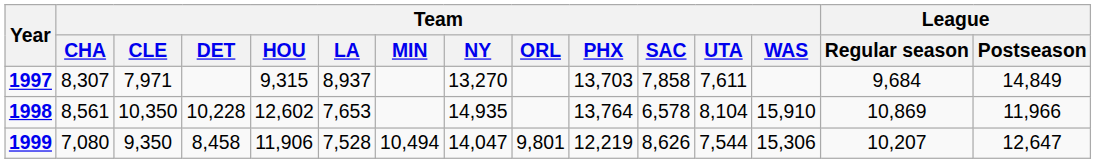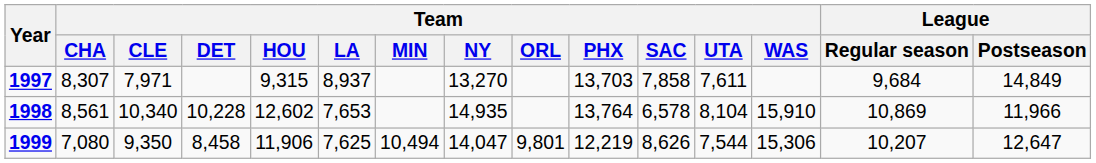 <table class="wikitable" style="text-align:center; margin-left:auto; margin-right:auto">
 <tr>
 <th rowspan="2">Year</th>
 <th colspan="12">Team</th>
 <th colspan="2">League</th>
 </tr>
 <tr>
 <th><a href='#'>CHA</a></th>
 <th><a href='#'>CLE</a></th>
 <th><a href='#'>DET</a></th>
 <th><a href='#'>HOU</a></th>
 <th><a href='#'>LA</a></th>
 <th><a href='#'>MIN</a></th>
 <th><a href='#'>NY</a></th>
 <th><a href='#'>ORL</a></th>
 <th><a href='#'>PHX</a></th>
 <th><a href='#'>SAC</a></th>
 <th><a href='#'>UTA</a></th>
 <th><a href='#'>WAS</a></th>
 <th>Regular season</th>
 <th>Postseason</th>
 </tr>
 <tr>
 <td><strong><a href='#'>1997</a></strong></td>
 <td>8,307</td>
 <td>7,971</td>
 <td></td>
 <td>9,315</td>
 <td>8,937</td>
 <td></td>
 <td>13,270</td>
 <td></td>
 <td>13,703</td>
 <td>7,858</td>
 <td>7,611</td>
 <td></td>
 <td>9,684</td>
 <td>14,849</td>
 </tr>
 <tr>
 <td><strong><a href='#'>1998</a></strong></td>
 <td>8,561</td>
-<td>10,350</td>
+<td>10,340</td>
 <td>10,228</td>
 <td>12,602</td>
 <td>7,653</td>
 <td></td>
 <td>14,935</td>
 <td></td>
 <td>13,764</td>
 <td>6,578</td>
 <td>8,104</td>
 <td>15,910</td>
 <td>10,869</td>
 <td>11,966</td>
 </tr>
 <tr>
 <td><strong><a href='#'>1999</a></strong></td>
 <td>7,080</td>
 <td>9,350</td>
 <td>8,458</td>
 <td>11,906</td>
-<td>7,528</td>
+<td>7,625</td>
 <td>10,494</td>
 <td>14,047</td>
 <td>9,801</td>
 <td>12,219</td>
 <td>8,626</td>
 <td>7,544</td>
 <td>15,306</td>
 <td>10,207</td>
 <td>12,647</td>
 </tr>
 </table>
